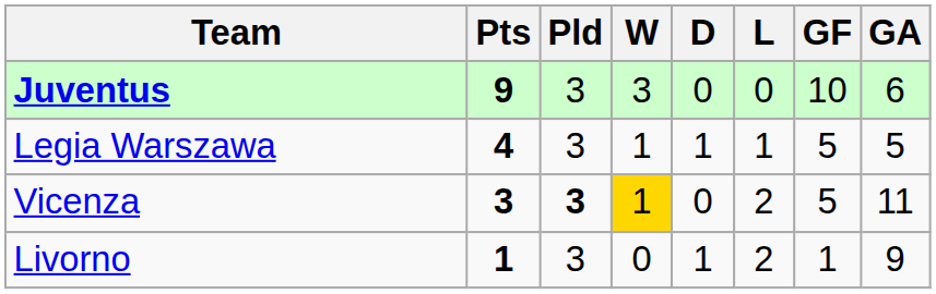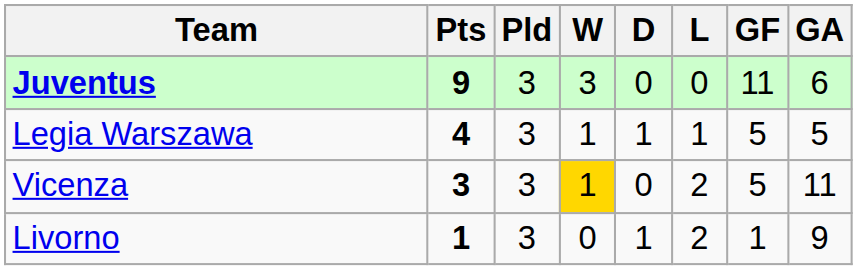 <table class="wikitable" style="text-align:center;">
 <tr>
 <th width=200>Team</th>
 <th width=20>Pts</th>
 <th width=20>Pld</th>
 <th width=20>W</th>
 <th width=20>D</th>
 <th width=20>L</th>
 <th width=20>GF</th>
 <th width=20>GA</th>
 </tr>
 <tr style="background:#ccffcc">
 <td style="text-align:left"> <strong><a href='#'>Juventus</a></strong></td>
 <td><strong>9</strong></td>
 <td>3</td>
 <td>3</td>
 <td>0</td>
 <td>0</td>
-<td>10</td>
+<td>11</td>
 <td>6</td>
 </tr>
 <tr>
 <td style="text-align:left"> <a href='#'>Legia Warszawa</a></td>
 <td><strong>4</strong></td>
 <td>3</td>
 <td>1</td>
 <td>1</td>
 <td>1</td>
 <td>5</td>
 <td>5</td>
 </tr>
 <tr>
 <td style="text-align:left"> <a href='#'>Vicenza</a></td>
 <td><strong>3</strong></td>
-<td><strong>3</strong></td>
+<td>3</td>
 <td style="background: gold;">1</td>
 <td>0</td>
 <td>2</td>
 <td>5</td>
 <td>11</td>
 </tr>
 <tr>
 <td style="text-align:left"> <a href='#'>Livorno</a></td>
 <td><strong>1</strong></td>
 <td>3</td>
 <td>0</td>
 <td>1</td>
 <td>2</td>
 <td>1</td>
 <td>9</td>
 </tr>
 </table>
